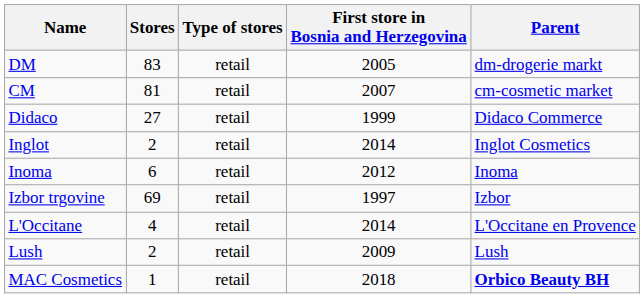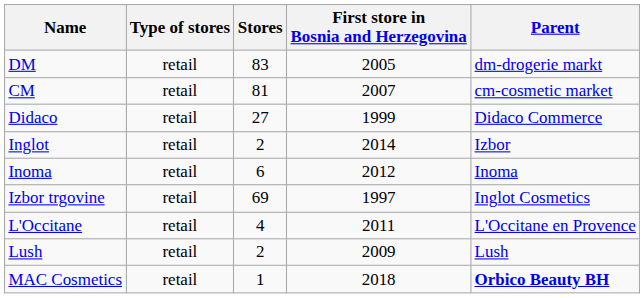 <table class="wikitable sortable">
 <tr>
 <th>Name</th>
+<th>Type of stores</th>
 <th>Stores</th>
-<th>Type of stores</th>
 <th>First store in<br><a href='#'>Bosnia and Herzegovina</a></th>
 <th><a href='#'>Parent</a></th>
 </tr>
 <tr>
 <td><a href='#'>DM</a></td>
+<td align="center">retail</td>
 <td align="center">83</td>
-<td align="center">retail</td>
 <td align="center">2005</td>
 <td><a href='#'>dm-drogerie markt</a></td>
 </tr>
 <tr>
 <td><a href='#'>CM</a></td>
+<td align="center">retail</td>
 <td align="center">81</td>
-<td align="center">retail</td>
 <td align="center">2007</td>
 <td><a href='#'>cm-cosmetic market</a></td>
 </tr>
 <tr>
 <td><a href='#'>Didaco</a></td>
+<td align="center">retail</td>
 <td align="center">27</td>
-<td align="center">retail</td>
 <td align="center">1999</td>
 <td><a href='#'>Didaco Commerce</a></td>
 </tr>
 <tr>
 <td><a href='#'>Inglot</a></td>
+<td align="center">retail</td>
 <td align="center">2</td>
-<td align="center">retail</td>
 <td align="center">2014</td>
-<td><a href='#'>Inglot Cosmetics</a></td>
+<td><a href='#'>Izbor</a></td>
 </tr>
 <tr>
 <td><a href='#'>Inoma</a></td>
+<td align="center">retail</td>
 <td align="center">6</td>
-<td align="center">retail</td>
 <td align="center">2012</td>
 <td><a href='#'>Inoma</a></td>
 </tr>
 <tr>
 <td><a href='#'>Izbor trgovine</a></td>
+<td align="center">retail</td>
 <td align="center">69</td>
-<td align="center">retail</td>
 <td align="center">1997</td>
-<td><a href='#'>Izbor</a></td>
+<td><a href='#'>Inglot Cosmetics</a></td>
 </tr>
 <tr>
 <td><a href='#'>L'Occitane</a></td>
+<td align="center">retail</td>
 <td align="center">4</td>
-<td align="center">retail</td>
-<td align="center">2014</td>
+<td align="center">2011</td>
 <td><a href='#'>L'Occitane en Provence</a></td>
 </tr>
 <tr>
 <td><a href='#'>Lush</a></td>
+<td align="center">retail</td>
 <td align="center">2</td>
-<td align="center">retail</td>
 <td align="center">2009</td>
 <td><a href='#'>Lush</a></td>
 </tr>
 <tr>
 <td><a href='#'>MAC Cosmetics</a></td>
+<td align="center">retail</td>
 <td align="center">1</td>
-<td align="center">retail</td>
 <td align="center">2018</td>
 <td><strong><a href='#'>Orbico Beauty BH</a></strong></td>
 </tr>
 </table>
